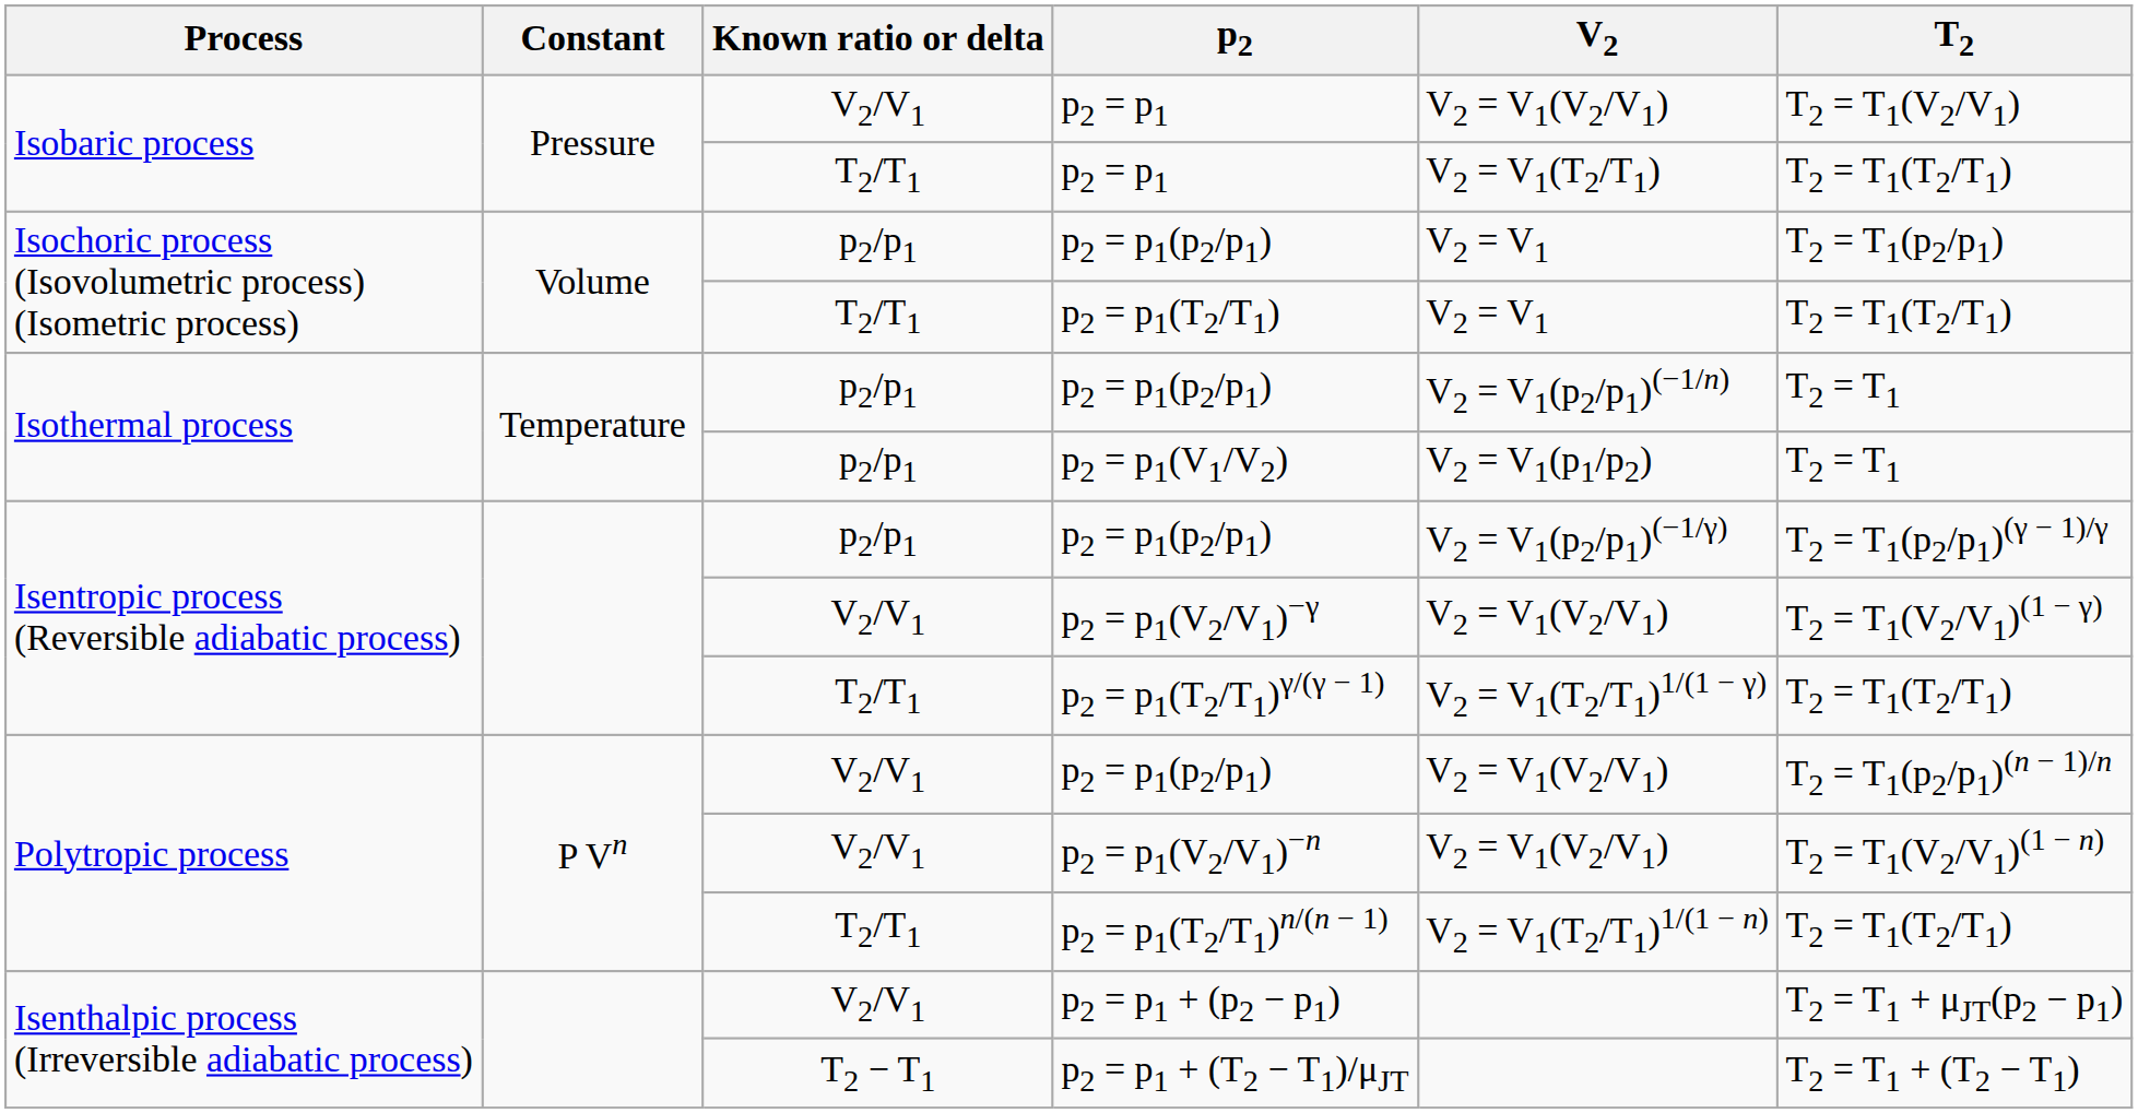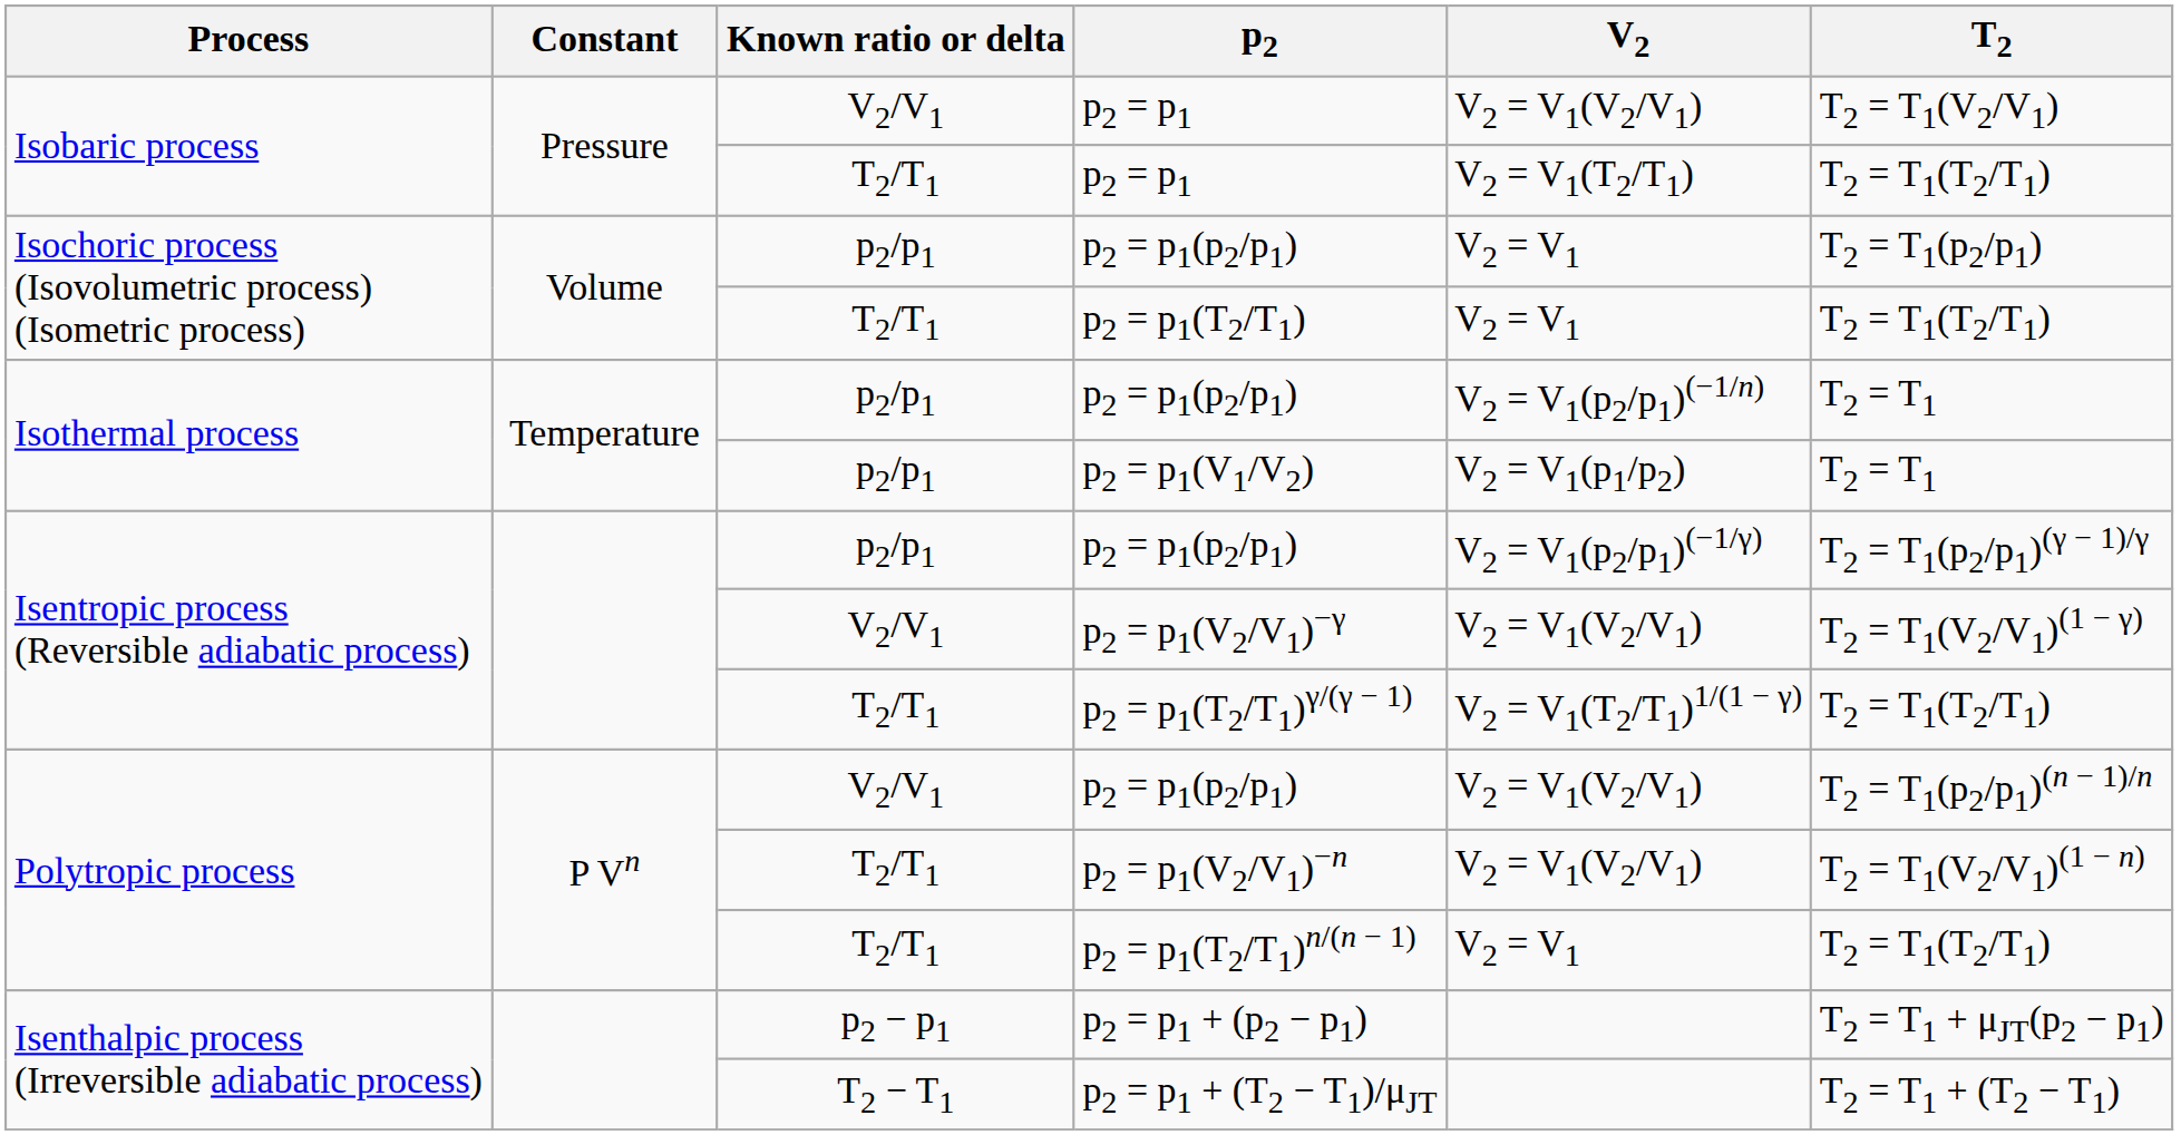 <table class="wikitable">
 <tr>
 <th>Process</th>
 <th>Constant</th>
 <th>Known ratio or delta</th>
 <th>p<sub>2</sub></th>
 <th>V<sub>2</sub></th>
 <th>T<sub>2</sub></th>
 </tr>
 <tr>
 <td rowspan="2"><a href='#'>Isobaric process</a></td>
 <td rowspan="2" style="text-align:center;">Pressure</td>
 <td style="text-align:center;">V<sub>2</sub>/V<sub>1</sub></td>
 <td>p<sub>2</sub> = p<sub>1</sub></td>
 <td>V<sub>2</sub> = V<sub>1</sub>(V<sub>2</sub>/V<sub>1</sub>)</td>
 <td>T<sub>2</sub> = T<sub>1</sub>(V<sub>2</sub>/V<sub>1</sub>)</td>
 </tr>
 <tr>
 <td style="text-align:center;">T<sub>2</sub>/T<sub>1</sub></td>
 <td>p<sub>2</sub> = p<sub>1</sub></td>
 <td>V<sub>2</sub> = V<sub>1</sub>(T<sub>2</sub>/T<sub>1</sub>)</td>
 <td>T<sub>2</sub> = T<sub>1</sub>(T<sub>2</sub>/T<sub>1</sub>)</td>
 </tr>
 <tr>
 <td rowspan="2"><a href='#'>Isochoric process</a><br>(Isovolumetric process)<br>(Isometric process)</td>
 <td rowspan="2" style="text-align:center;">Volume</td>
 <td style="text-align:center;">p<sub>2</sub>/p<sub>1</sub></td>
 <td>p<sub>2</sub> = p<sub>1</sub>(p<sub>2</sub>/p<sub>1</sub>)</td>
 <td>V<sub>2</sub> = V<sub>1</sub></td>
 <td>T<sub>2</sub> = T<sub>1</sub>(p<sub>2</sub>/p<sub>1</sub>)</td>
 </tr>
 <tr>
 <td style="text-align:center;">T<sub>2</sub>/T<sub>1</sub></td>
 <td>p<sub>2</sub> = p<sub>1</sub>(T<sub>2</sub>/T<sub>1</sub>)</td>
 <td>V<sub>2</sub> = V<sub>1</sub></td>
 <td>T<sub>2</sub> = T<sub>1</sub>(T<sub>2</sub>/T<sub>1</sub>)</td>
 </tr>
 <tr>
 <td rowspan="2"><a href='#'>Isothermal process</a></td>
 <td rowspan="2" style="text-align:center;"> Temperature </td>
 <td style="text-align:center;">p<sub>2</sub>/p<sub>1</sub></td>
 <td>p<sub>2</sub> = p<sub>1</sub>(p<sub>2</sub>/p<sub>1</sub>)</td>
 <td>V<sub>2</sub> = V<sub>1</sub>(p<sub>2</sub>/p<sub>1</sub>)<sup>(−1/<em>n</em>)</sup></td>
 <td>T<sub>2</sub> = T<sub>1</sub></td>
 </tr>
 <tr>
 <td style="text-align:center;">p<sub>2</sub>/p<sub>1</sub></td>
 <td>p<sub>2</sub> = p<sub>1</sub>(V<sub>1</sub>/V<sub>2</sub>)</td>
 <td>V<sub>2</sub> = V<sub>1</sub>(p<sub>1</sub>/p<sub>2</sub>)</td>
 <td>T<sub>2</sub> = T<sub>1</sub></td>
 </tr>
 <tr>
 <td rowspan="3"><a href='#'>Isentropic process</a><br>(Reversible <a href='#'>adiabatic process</a>)</td>
 <td rowspan="3"></td>
 <td style="text-align:center;">p<sub>2</sub>/p<sub>1</sub></td>
 <td>p<sub>2</sub> = p<sub>1</sub>(p<sub>2</sub>/p<sub>1</sub>)</td>
 <td>V<sub>2</sub> = V<sub>1</sub>(p<sub>2</sub>/p<sub>1</sub>)<sup>(−1/γ)</sup></td>
 <td>T<sub>2</sub> = T<sub>1</sub>(p<sub>2</sub>/p<sub>1</sub>)<sup>(γ − 1)/γ</sup></td>
 </tr>
 <tr>
 <td style="text-align:center;">V<sub>2</sub>/V<sub>1</sub></td>
 <td>p<sub>2</sub> = p<sub>1</sub>(V<sub>2</sub>/V<sub>1</sub>)<sup>−γ</sup></td>
 <td>V<sub>2</sub> = V<sub>1</sub>(V<sub>2</sub>/V<sub>1</sub>)</td>
 <td>T<sub>2</sub> = T<sub>1</sub>(V<sub>2</sub>/V<sub>1</sub>)<sup>(1 − γ)</sup></td>
 </tr>
 <tr>
 <td style="text-align:center;">T<sub>2</sub>/T<sub>1</sub></td>
 <td>p<sub>2</sub> = p<sub>1</sub>(T<sub>2</sub>/T<sub>1</sub>)<sup>γ/(γ − 1)</sup></td>
 <td>V<sub>2</sub> = V<sub>1</sub>(T<sub>2</sub>/T<sub>1</sub>)<sup>1/(1 − γ) </sup></td>
 <td>T<sub>2</sub> = T<sub>1</sub>(T<sub>2</sub>/T<sub>1</sub>)</td>
 </tr>
 <tr>
 <td rowspan="3"><a href='#'>Polytropic process</a></td>
 <td rowspan="3" style="text-align:center;">P V<sup><em>n</em></sup></td>
 <td style="text-align:center;">V<sub>2</sub>/V<sub>1</sub></td>
 <td>p<sub>2</sub> = p<sub>1</sub>(p<sub>2</sub>/p<sub>1</sub>)</td>
 <td>V<sub>2</sub> = V<sub>1</sub>(V<sub>2</sub>/V<sub>1</sub>)</td>
 <td>T<sub>2</sub> = T<sub>1</sub>(p<sub>2</sub>/p<sub>1</sub>)<sup>(<em>n</em> − 1)/<em>n</em></sup></td>
 </tr>
 <tr>
-<td style="text-align:center;">V<sub>2</sub>/V<sub>1</sub></td>
+<td style="text-align:center;">T<sub>2</sub>/T<sub>1</sub></td>
 <td>p<sub>2</sub> = p<sub>1</sub>(V<sub>2</sub>/V<sub>1</sub>)<sup>−<em>n</em></sup></td>
 <td>V<sub>2</sub> = V<sub>1</sub>(V<sub>2</sub>/V<sub>1</sub>)</td>
 <td>T<sub>2</sub> = T<sub>1</sub>(V<sub>2</sub>/V<sub>1</sub>)<sup>(1 − <em>n</em>)</sup></td>
 </tr>
 <tr>
 <td style="text-align:center;">T<sub>2</sub>/T<sub>1</sub></td>
 <td>p<sub>2</sub> = p<sub>1</sub>(T<sub>2</sub>/T<sub>1</sub>)<sup><em>n</em>/(<em>n</em> − 1)</sup></td>
-<td>V<sub>2</sub> = V<sub>1</sub>(T<sub>2</sub>/T<sub>1</sub>)<sup>1/(1 − <em>n</em>) </sup></td>
+<td>V<sub>2</sub> = V<sub>1</sub></td>
 <td>T<sub>2</sub> = T<sub>1</sub>(T<sub>2</sub>/T<sub>1</sub>)</td>
 </tr>
 <tr>
 <td rowspan="2"><a href='#'>Isenthalpic process</a><br>(Irreversible <a href='#'>adiabatic process</a>)</td>
 <td rowspan="2"></td>
-<td style="text-align:center;">V<sub>2</sub>/V<sub>1</sub></td>
+<td style="text-align:center;">p<sub>2</sub> − p<sub>1</sub></td>
 <td>p<sub>2</sub> = p<sub>1</sub> + (p<sub>2</sub> − p<sub>1</sub>)</td>
 <td></td>
 <td>T<sub>2</sub> = T<sub>1</sub> + μ<sub>JT</sub>(p<sub>2</sub> − p<sub>1</sub>)</td>
 </tr>
 <tr>
 <td style="text-align:center;">T<sub>2</sub> − T<sub>1</sub></td>
 <td>p<sub>2</sub> = p<sub>1</sub> + (T<sub>2</sub> − T<sub>1</sub>)/μ<sub>JT</sub></td>
 <td></td>
 <td>T<sub>2</sub> = T<sub>1</sub> + (T<sub>2</sub> − T<sub>1</sub>)</td>
 </tr>
 </table>
